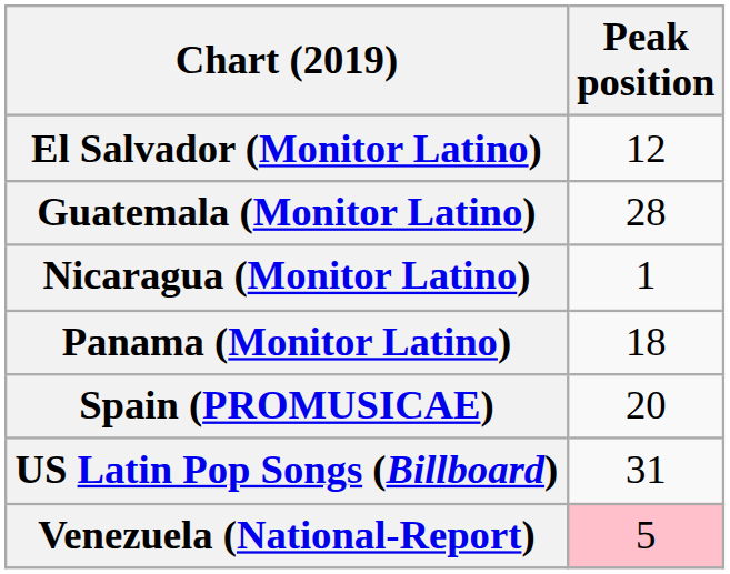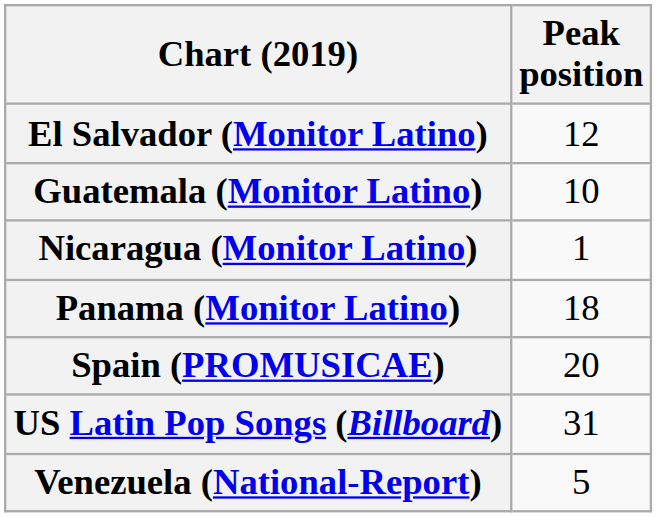 <table class="wikitable plainrowheaders" style="text-align:center">
 <tr>
 <th scope="col">Chart (2019)</th>
 <th scope="col">Peak<br>position</th>
 </tr>
 <tr>
 <th scope="row">El Salvador (<a href='#'>Monitor Latino</a>)</th>
 <td>12</td>
 </tr>
 <tr>
 <th scope="row">Guatemala (<a href='#'>Monitor Latino</a>)</th>
-<td>28</td>
+<td>10</td>
 </tr>
 <tr>
 <th scope="row">Nicaragua (<a href='#'>Monitor Latino</a>)</th>
 <td>1</td>
 </tr>
 <tr>
 <th scope="row">Panama (<a href='#'>Monitor Latino</a>)</th>
 <td>18</td>
 </tr>
 <tr>
 <th scope="row">Spain (<a href='#'>PROMUSICAE</a>)</th>
 <td>20</td>
 </tr>
 <tr>
 <th scope="row">US <a href='#'>Latin Pop Songs</a> (<a href='#'><em>Billboard</em></a>)</th>
 <td>31</td>
 </tr>
 <tr>
 <th scope="row">Venezuela (<a href='#'>National-Report</a>)</th>
-<td style="background: pink;">5</td>
+<td>5</td>
 </tr>
 </table>
